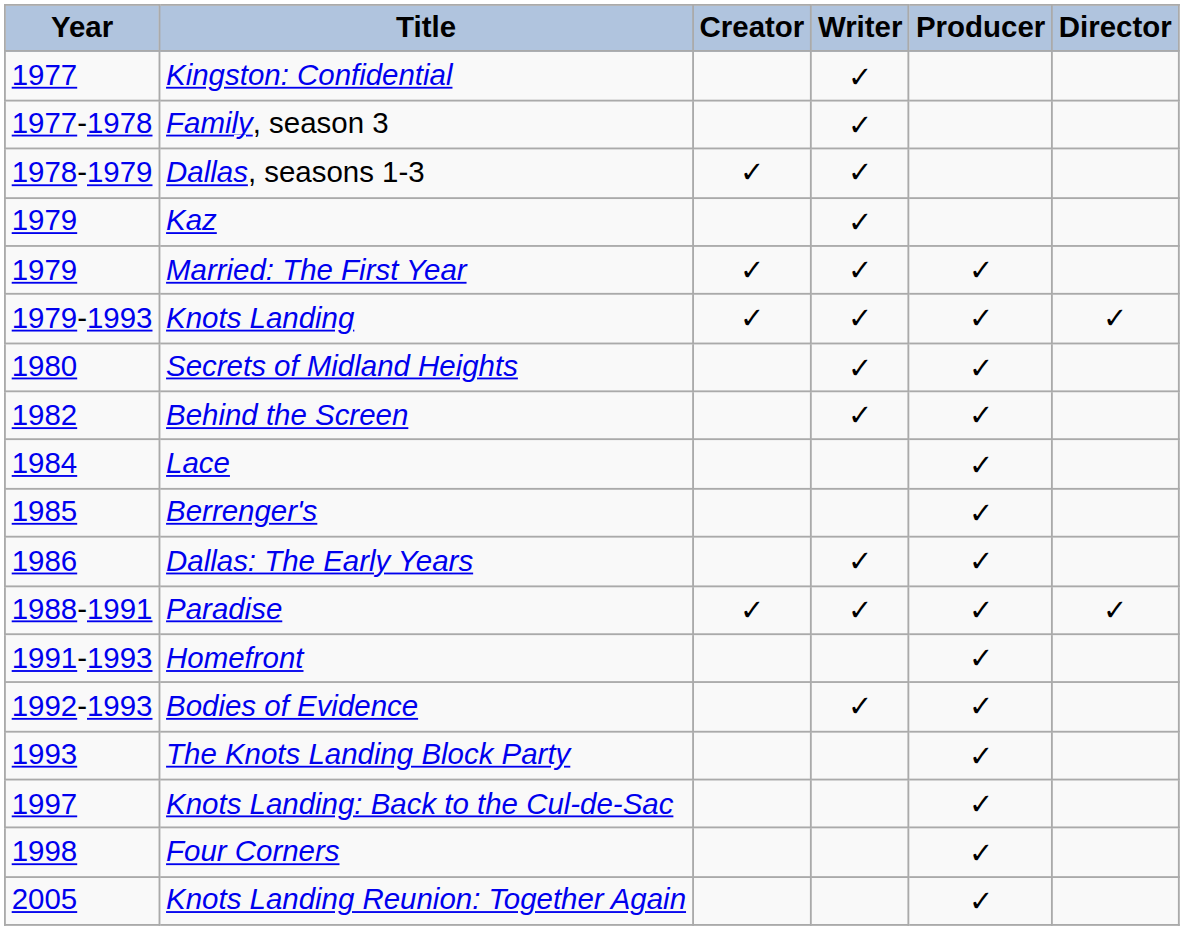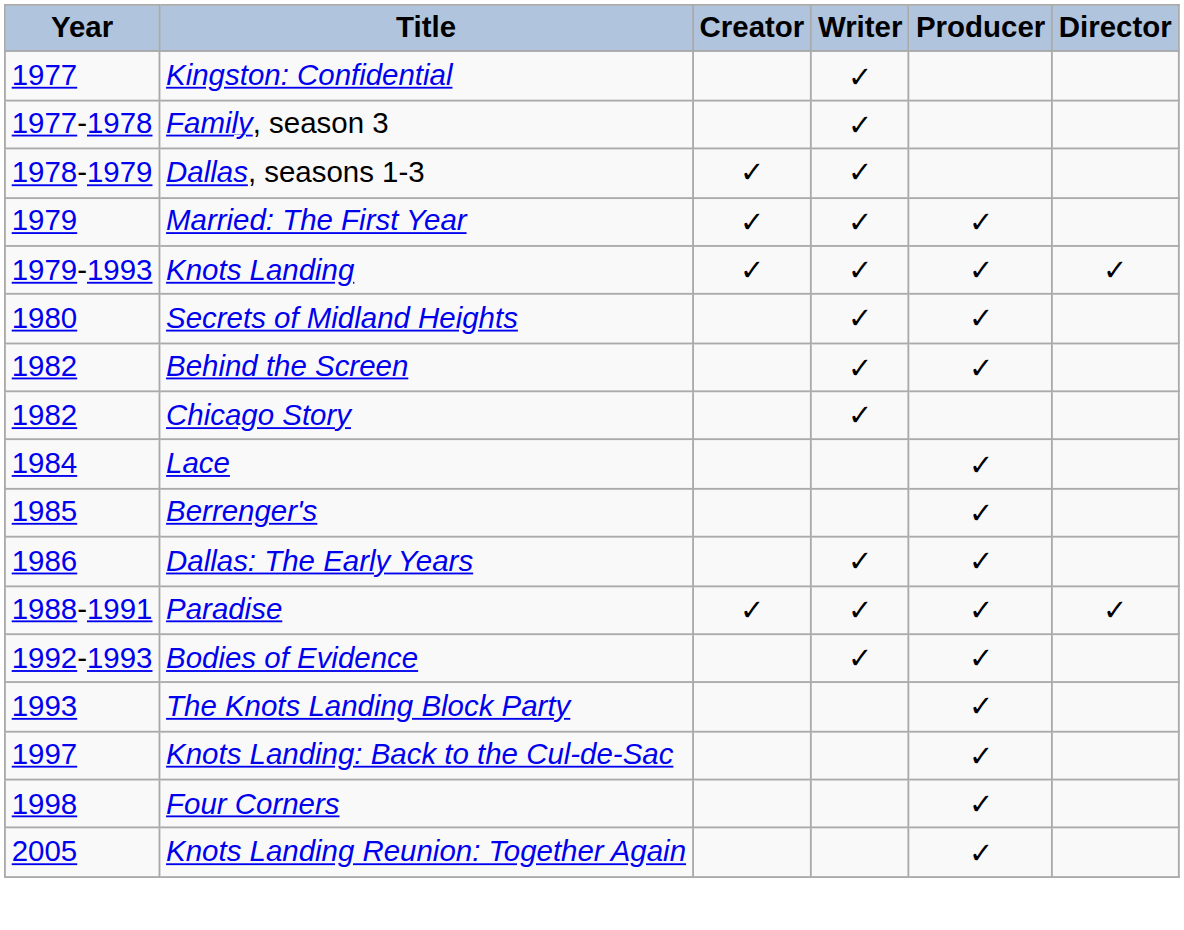 <table class="wikitable">
 <tr>
 <th style="background:#B0C4DE;">Year</th>
 <th style="background:#B0C4DE;">Title</th>
 <th style="background:#B0C4DE;">Creator</th>
 <th style="background:#B0C4DE;">Writer</th>
 <th style="background:#B0C4DE;">Producer</th>
 <th style="background:#B0C4DE;">Director</th>
 </tr>
 <tr>
 <td rowspan="1"><a href='#'>1977</a></td>
 <td><em><a href='#'>Kingston: Confidential</a></em></td>
 <td></td>
 <td align="center">✓</td>
 <td></td>
 <td></td>
 </tr>
 <tr>
 <td rowspan="1"><a href='#'>1977</a>-<a href='#'>1978</a></td>
 <td><em><a href='#'>Family</a></em>, season 3</td>
 <td></td>
 <td align="center">✓</td>
 <td></td>
 <td></td>
 </tr>
 <tr>
 <td rowspan="1"><a href='#'>1978</a>-<a href='#'>1979</a></td>
 <td><em><a href='#'>Dallas</a></em>, seasons 1-3</td>
 <td align="center">✓</td>
-<td align="center">✓</td>
-<td></td>
-<td></td>
-</tr>
-<tr>
-<td rowspan="1"><a href='#'>1979</a></td>
-<td><em><a href='#'>Kaz</a></em></td>
-<td></td>
 <td align="center">✓</td>
 <td></td>
 <td></td>
 </tr>
 <tr>
 <td rowspan="1"><a href='#'>1979</a></td>
 <td><em><a href='#'>Married: The First Year</a></em></td>
 <td align="center">✓</td>
 <td align="center">✓</td>
 <td align="center">✓</td>
 <td></td>
 </tr>
 <tr>
 <td rowspan="1"><a href='#'>1979</a>-<a href='#'>1993</a></td>
 <td><em><a href='#'>Knots Landing</a></em></td>
 <td align="center">✓</td>
 <td align="center">✓</td>
 <td align="center">✓</td>
 <td align="center">✓</td>
 </tr>
 <tr>
 <td rowspan="1"><a href='#'>1980</a></td>
 <td><em><a href='#'>Secrets of Midland Heights</a></em></td>
 <td></td>
 <td align="center">✓</td>
 <td align="center">✓</td>
 <td></td>
 </tr>
 <tr>
 <td rowspan="1"><a href='#'>1982</a></td>
 <td><em><a href='#'>Behind the Screen</a></em></td>
 <td></td>
 <td align="center">✓</td>
 <td align="center">✓</td>
 <td></td>
 </tr>
 <tr>
+<td rowspan="1"><a href='#'>1982</a></td>
+<td><em><a href='#'>Chicago Story</a></em></td>
+<td></td>
+<td align="center">✓</td>
+<td></td>
+<td></td>
+</tr>
+<tr>
 <td rowspan="1"><a href='#'>1984</a></td>
 <td><em><a href='#'>Lace</a></em></td>
 <td></td>
 <td></td>
 <td align="center">✓</td>
 <td></td>
 </tr>
 <tr>
 <td rowspan="1"><a href='#'>1985</a></td>
 <td><em><a href='#'>Berrenger's</a></em></td>
 <td></td>
 <td></td>
 <td align="center">✓</td>
 <td></td>
 </tr>
 <tr>
 <td rowspan="1"><a href='#'>1986</a></td>
 <td><em><a href='#'>Dallas: The Early Years</a></em></td>
 <td></td>
 <td align="center">✓</td>
 <td align="center">✓</td>
 <td></td>
 </tr>
 <tr>
 <td rowspan="1"><a href='#'>1988</a>-<a href='#'>1991</a></td>
 <td><em><a href='#'>Paradise</a></em></td>
 <td align="center">✓</td>
 <td align="center">✓</td>
 <td align="center">✓</td>
 <td align="center">✓</td>
-</tr>
-<tr>
-<td rowspan="1"><a href='#'>1991</a>-<a href='#'>1993</a></td>
-<td><em><a href='#'>Homefront</a></em></td>
-<td></td>
-<td></td>
-<td align="center">✓</td>
-<td></td>
 </tr>
 <tr>
 <td rowspan="1"><a href='#'>1992</a>-<a href='#'>1993</a></td>
 <td><em><a href='#'>Bodies of Evidence</a></em></td>
 <td></td>
 <td align="center">✓</td>
 <td align="center">✓</td>
 <td></td>
 </tr>
 <tr>
 <td rowspan="1"><a href='#'>1993</a></td>
 <td><em><a href='#'>The Knots Landing Block Party</a></em></td>
 <td></td>
 <td></td>
 <td align="center">✓</td>
 <td></td>
 </tr>
 <tr>
 <td rowspan="1"><a href='#'>1997</a></td>
 <td><em><a href='#'>Knots Landing: Back to the Cul-de-Sac</a></em></td>
 <td></td>
 <td></td>
 <td align="center">✓</td>
 <td></td>
 </tr>
 <tr>
 <td rowspan="1"><a href='#'>1998</a></td>
 <td><em><a href='#'>Four Corners</a></em></td>
 <td></td>
 <td></td>
 <td align="center">✓</td>
 <td></td>
 </tr>
 <tr>
 <td rowspan="1"><a href='#'>2005</a></td>
 <td><em><a href='#'>Knots Landing Reunion: Together Again</a></em></td>
 <td></td>
 <td></td>
 <td align="center">✓</td>
 <td></td>
 </tr>
 </table>
